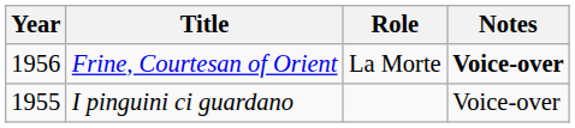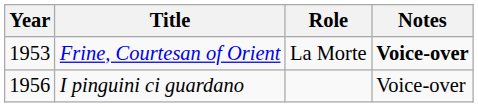 <table class="wikitable plainrowheaders sortable">
 <tr>
 <th scope="col">Year</th>
 <th scope="col">Title</th>
 <th scope="col">Role</th>
 <th scope="col">Notes</th>
 </tr>
 <tr>
-<td>1956</td>
+<td>1953</td>
 <td><em><a href='#'>Frine, Courtesan of Orient</a></em></td>
 <td>La Morte</td>
 <td><strong>Voice-over</strong></td>
 </tr>
 <tr>
-<td>1955</td>
+<td>1956</td>
 <td><em>I pinguini ci guardano</em></td>
 <td></td>
 <td>Voice-over</td>
 </tr>
 </table>
